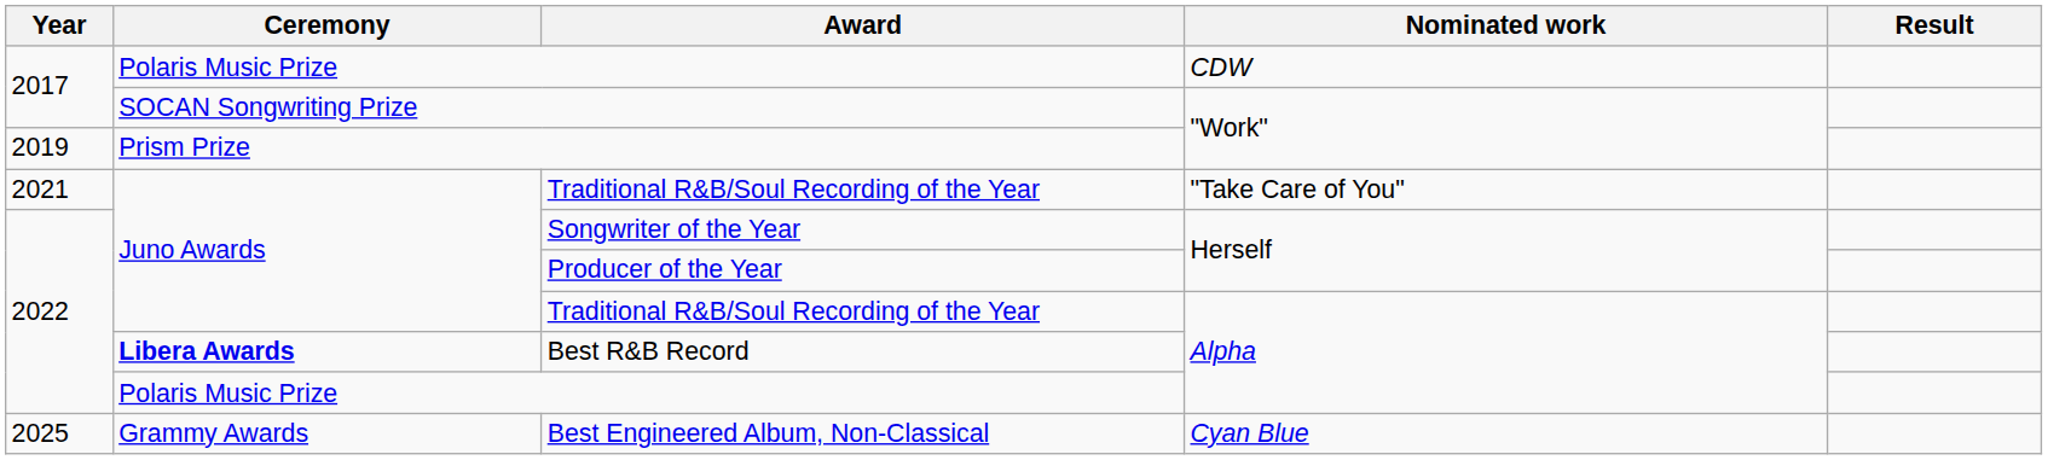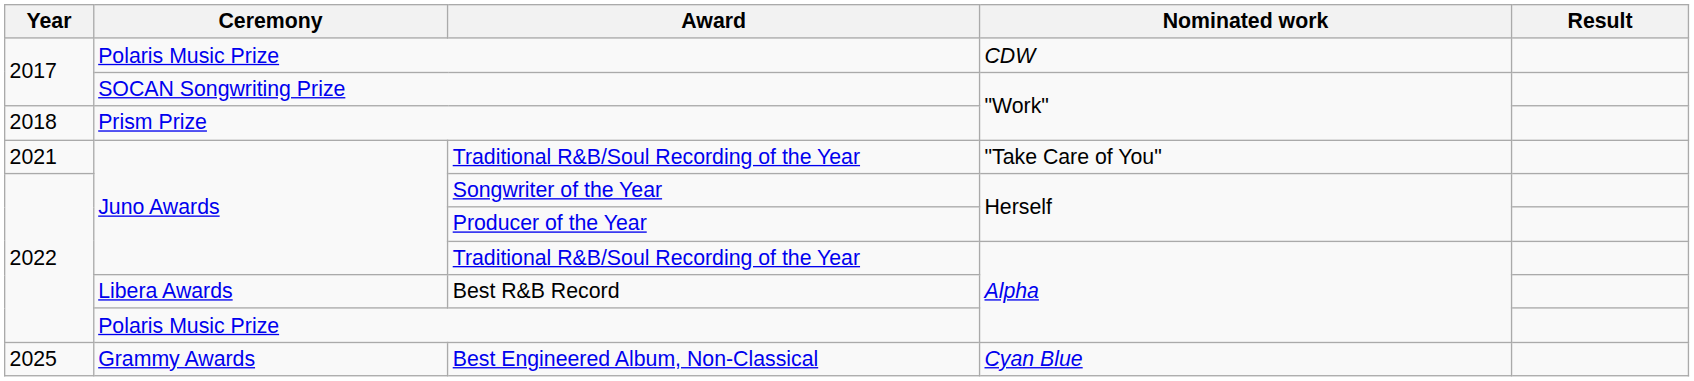 <table class="wikitable" width="80%">
 <tr>
 <th width="5%">Year</th>
 <th width="20%">Ceremony</th>
 <th width="30%">Award</th>
 <th width="30%">Nominated work</th>
 <th width="10%">Result</th>
 </tr>
 <tr>
 <td rowspan="2">2017</td>
 <td colspan="2"><a href='#'>Polaris Music Prize</a></td>
 <td><em>CDW</em></td>
 <td></td>
 </tr>
 <tr>
 <td colspan="2"><a href='#'>SOCAN Songwriting Prize</a></td>
 <td rowspan="2">"Work"</td>
 <td></td>
 </tr>
 <tr>
-<td>2019</td>
+<td>2018</td>
 <td colspan="2"><a href='#'>Prism Prize</a></td>
 <td></td>
 </tr>
 <tr>
 <td>2021</td>
 <td rowspan="4"><a href='#'>Juno Awards</a></td>
 <td><a href='#'>Traditional R&B/Soul Recording of the Year</a></td>
 <td>"Take Care of You"</td>
 <td></td>
 </tr>
 <tr>
 <td rowspan="5">2022</td>
 <td><a href='#'>Songwriter of the Year</a></td>
 <td rowspan="2">Herself</td>
 <td></td>
 </tr>
 <tr>
 <td><a href='#'>Producer of the Year</a></td>
 <td></td>
 </tr>
 <tr>
 <td><a href='#'>Traditional R&B/Soul Recording of the Year</a></td>
 <td rowspan="3"><a href='#'><em>Alpha</em></a></td>
 <td></td>
 </tr>
 <tr>
-<td><strong><a href='#'>Libera Awards</a></strong></td>
+<td><a href='#'>Libera Awards</a></td>
 <td>Best R&B Record</td>
 <td></td>
 </tr>
 <tr>
 <td colspan="2"><a href='#'>Polaris Music Prize</a></td>
 <td></td>
 </tr>
 <tr>
 <td rowspan="5">2025</td>
 <td rowspan="4"><a href='#'>Grammy Awards</a></td>
 <td><a href='#'>Best Engineered Album, Non-Classical</a></td>
 <td rowspan="3"><a href='#'><em>Cyan Blue</em></a></td>
 <td></td>
 </tr>
 </table>
